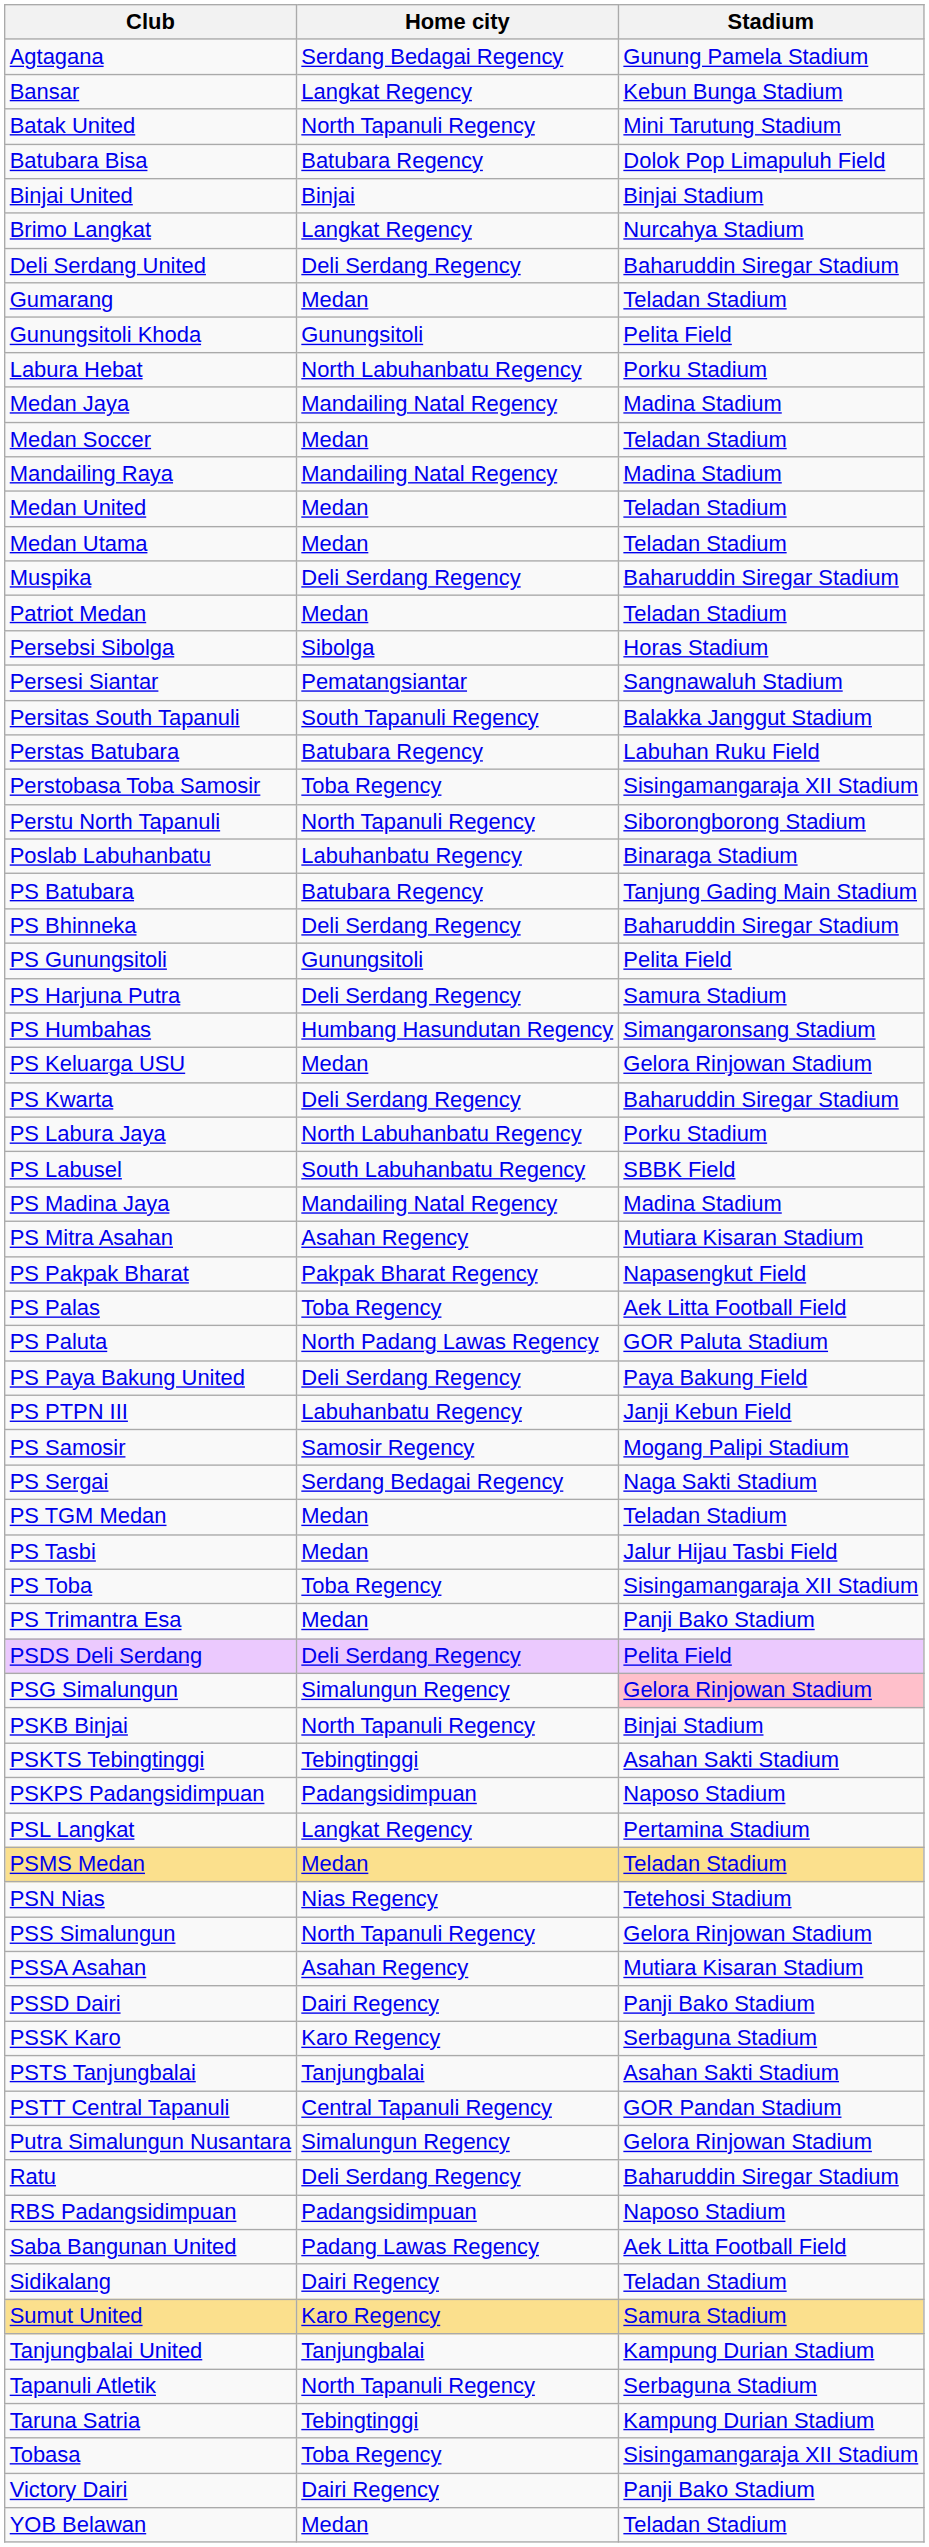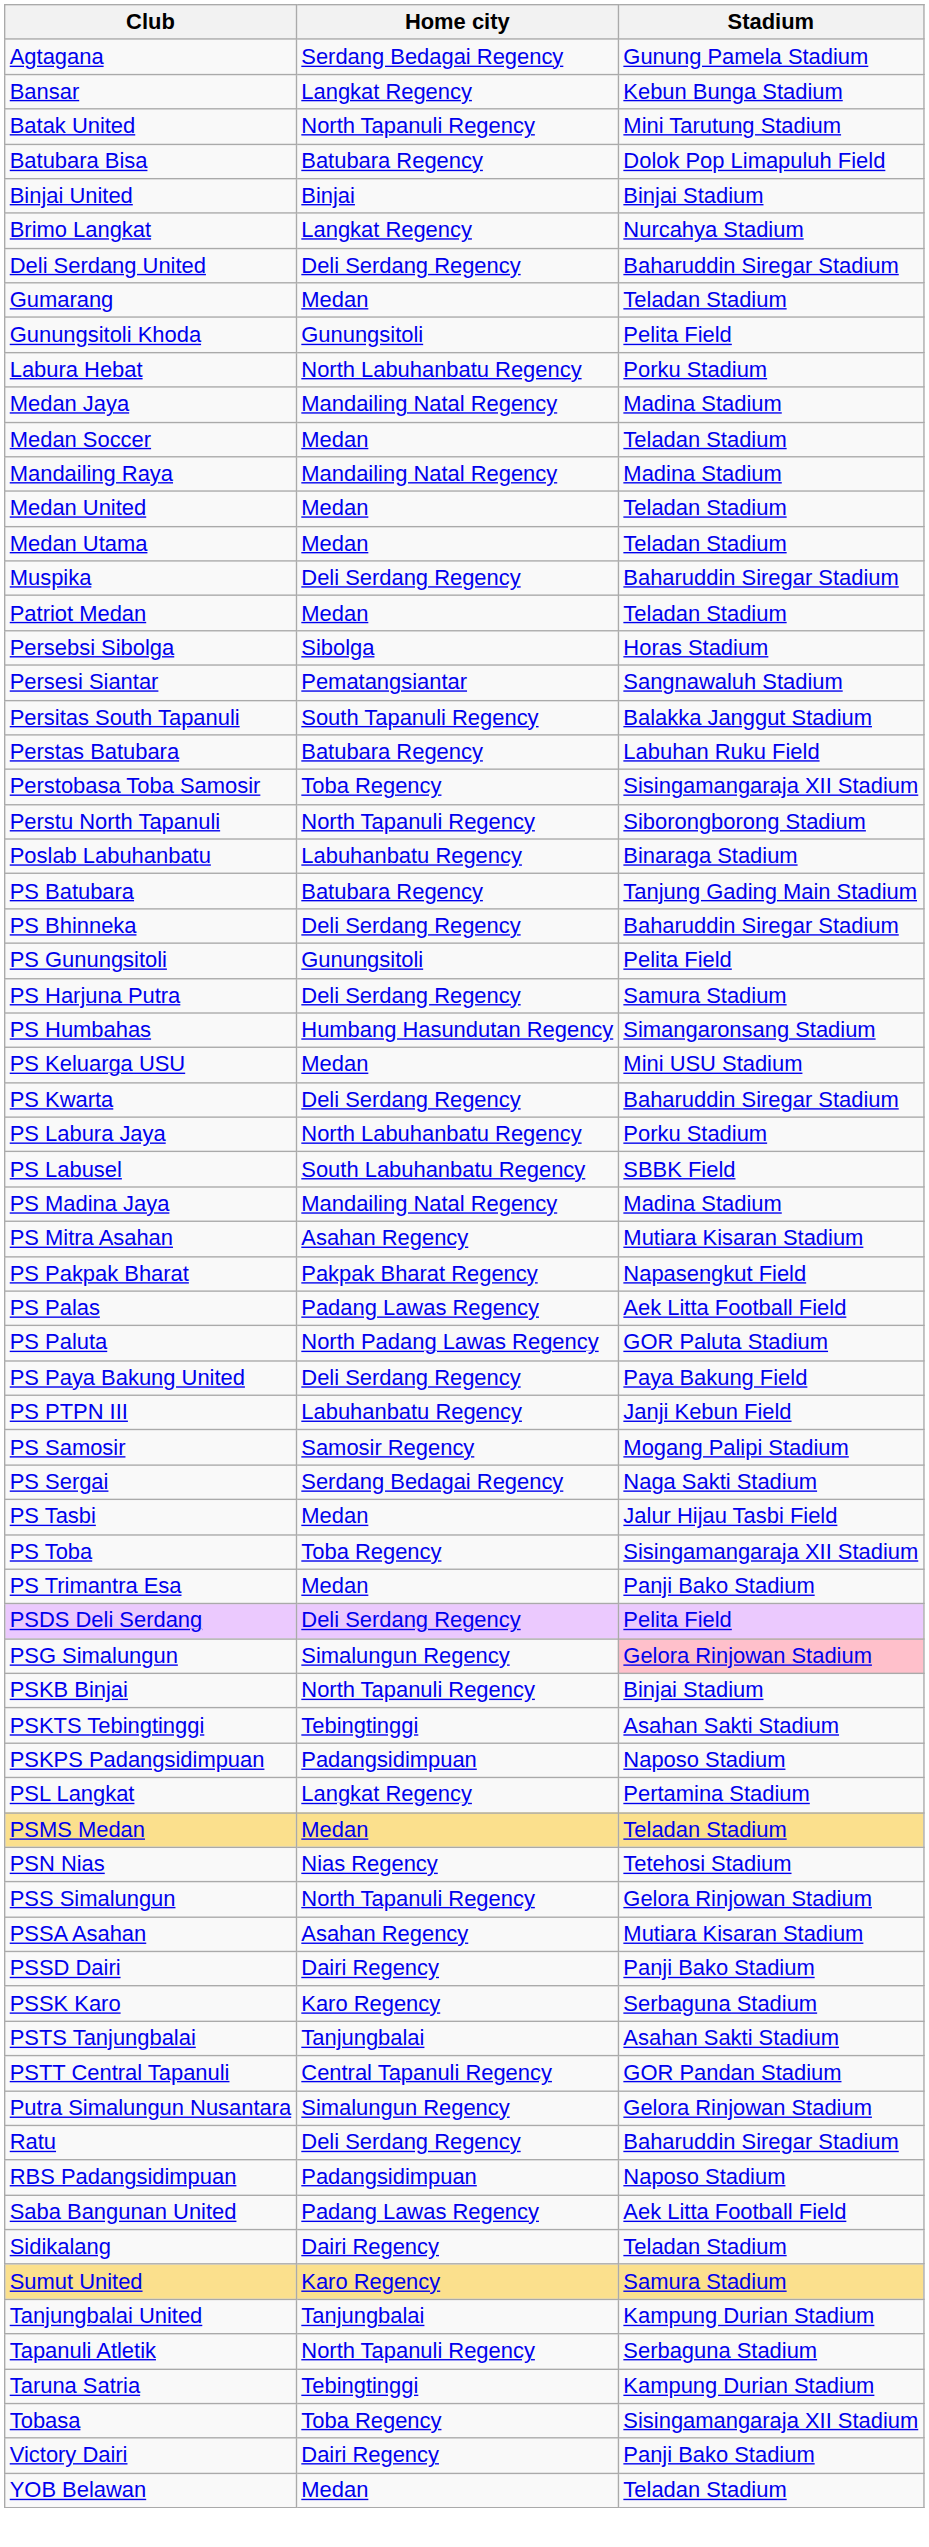 <table class="wikitable sortable">
 <tr>
 <th>Club</th>
 <th>Home city</th>
 <th>Stadium</th>
 </tr>
 <tr>
 <td><a href='#'>Agtagana</a></td>
 <td><a href='#'>Serdang Bedagai Regency</a></td>
 <td><a href='#'>Gunung Pamela Stadium</a></td>
 </tr>
 <tr>
 <td><a href='#'>Bansar</a></td>
 <td><a href='#'>Langkat Regency</a></td>
 <td><a href='#'>Kebun Bunga Stadium</a></td>
 </tr>
 <tr>
 <td><a href='#'>Batak United</a></td>
 <td><a href='#'>North Tapanuli Regency</a></td>
 <td><a href='#'>Mini Tarutung Stadium</a></td>
 </tr>
 <tr>
 <td><a href='#'>Batubara Bisa</a></td>
 <td><a href='#'>Batubara Regency</a></td>
 <td><a href='#'>Dolok Pop Limapuluh Field</a></td>
 </tr>
 <tr>
 <td><a href='#'>Binjai United</a></td>
 <td><a href='#'>Binjai</a></td>
 <td><a href='#'>Binjai Stadium</a></td>
 </tr>
 <tr>
 <td><a href='#'>Brimo Langkat</a></td>
 <td><a href='#'>Langkat Regency</a></td>
 <td><a href='#'>Nurcahya Stadium</a></td>
 </tr>
 <tr>
 <td><a href='#'>Deli Serdang United</a></td>
 <td><a href='#'>Deli Serdang Regency</a></td>
 <td><a href='#'>Baharuddin Siregar Stadium</a></td>
 </tr>
 <tr>
 <td><a href='#'>Gumarang</a></td>
 <td><a href='#'>Medan</a></td>
 <td><a href='#'>Teladan Stadium</a></td>
 </tr>
 <tr>
 <td><a href='#'>Gunungsitoli Khoda</a></td>
 <td><a href='#'>Gunungsitoli</a></td>
 <td><a href='#'>Pelita Field</a></td>
 </tr>
 <tr>
 <td><a href='#'>Labura Hebat</a></td>
 <td><a href='#'>North Labuhanbatu Regency</a></td>
 <td><a href='#'>Porku Stadium</a></td>
 </tr>
 <tr>
 <td><a href='#'>Medan Jaya</a></td>
 <td><a href='#'>Mandailing Natal Regency</a></td>
 <td><a href='#'>Madina Stadium</a></td>
 </tr>
 <tr>
 <td><a href='#'>Medan Soccer</a></td>
 <td><a href='#'>Medan</a></td>
 <td><a href='#'>Teladan Stadium</a></td>
 </tr>
 <tr>
 <td><a href='#'>Mandailing Raya</a></td>
 <td><a href='#'>Mandailing Natal Regency</a></td>
 <td><a href='#'>Madina Stadium</a></td>
 </tr>
 <tr>
 <td><a href='#'>Medan United</a></td>
 <td><a href='#'>Medan</a></td>
 <td><a href='#'>Teladan Stadium</a></td>
 </tr>
 <tr>
 <td><a href='#'>Medan Utama</a></td>
 <td><a href='#'>Medan</a></td>
 <td><a href='#'>Teladan Stadium</a></td>
 </tr>
 <tr>
 <td><a href='#'>Muspika</a></td>
 <td><a href='#'>Deli Serdang Regency</a></td>
 <td><a href='#'>Baharuddin Siregar Stadium</a></td>
 </tr>
 <tr>
 <td><a href='#'>Patriot Medan</a></td>
 <td><a href='#'>Medan</a></td>
 <td><a href='#'>Teladan Stadium</a></td>
 </tr>
 <tr>
 <td><a href='#'>Persebsi Sibolga</a></td>
 <td><a href='#'>Sibolga</a></td>
 <td><a href='#'>Horas Stadium</a></td>
 </tr>
 <tr>
 <td><a href='#'>Persesi Siantar</a></td>
 <td><a href='#'>Pematangsiantar</a></td>
 <td><a href='#'>Sangnawaluh Stadium</a></td>
 </tr>
 <tr>
 <td><a href='#'>Persitas South Tapanuli</a></td>
 <td><a href='#'>South Tapanuli Regency</a></td>
 <td><a href='#'>Balakka Janggut Stadium</a></td>
 </tr>
 <tr>
 <td><a href='#'>Perstas Batubara</a></td>
 <td><a href='#'>Batubara Regency</a></td>
 <td><a href='#'>Labuhan Ruku Field</a></td>
 </tr>
 <tr>
 <td><a href='#'>Perstobasa Toba Samosir</a></td>
 <td><a href='#'>Toba Regency</a></td>
 <td><a href='#'>Sisingamangaraja XII Stadium</a></td>
 </tr>
 <tr>
 <td><a href='#'>Perstu North Tapanuli</a></td>
 <td><a href='#'>North Tapanuli Regency</a></td>
 <td><a href='#'>Siborongborong Stadium</a></td>
 </tr>
 <tr>
 <td><a href='#'>Poslab Labuhanbatu</a></td>
 <td><a href='#'>Labuhanbatu Regency</a></td>
 <td><a href='#'>Binaraga Stadium</a></td>
 </tr>
 <tr>
 <td><a href='#'>PS Batubara</a></td>
 <td><a href='#'>Batubara Regency</a></td>
 <td><a href='#'>Tanjung Gading Main Stadium</a></td>
 </tr>
 <tr>
 <td><a href='#'>PS Bhinneka</a></td>
 <td><a href='#'>Deli Serdang Regency</a></td>
 <td><a href='#'>Baharuddin Siregar Stadium</a></td>
 </tr>
 <tr>
 <td><a href='#'>PS Gunungsitoli</a></td>
 <td><a href='#'>Gunungsitoli</a></td>
 <td><a href='#'>Pelita Field</a></td>
 </tr>
 <tr>
 <td><a href='#'>PS Harjuna Putra</a></td>
 <td><a href='#'>Deli Serdang Regency</a></td>
 <td><a href='#'>Samura Stadium</a></td>
 </tr>
 <tr>
 <td><a href='#'>PS Humbahas</a></td>
 <td><a href='#'>Humbang Hasundutan Regency</a></td>
 <td><a href='#'>Simangaronsang Stadium</a></td>
 </tr>
 <tr>
 <td><a href='#'>PS Keluarga USU</a></td>
 <td><a href='#'>Medan</a></td>
-<td><a href='#'>Gelora Rinjowan Stadium</a></td>
+<td><a href='#'>Mini USU Stadium</a></td>
 </tr>
 <tr>
 <td><a href='#'>PS Kwarta</a></td>
 <td><a href='#'>Deli Serdang Regency</a></td>
 <td><a href='#'>Baharuddin Siregar Stadium</a></td>
 </tr>
 <tr>
 <td><a href='#'>PS Labura Jaya</a></td>
 <td><a href='#'>North Labuhanbatu Regency</a></td>
 <td><a href='#'>Porku Stadium</a></td>
 </tr>
 <tr>
 <td><a href='#'>PS Labusel</a></td>
 <td><a href='#'>South Labuhanbatu Regency</a></td>
 <td><a href='#'>SBBK Field</a></td>
 </tr>
 <tr>
 <td><a href='#'>PS Madina Jaya</a></td>
 <td><a href='#'>Mandailing Natal Regency</a></td>
 <td><a href='#'>Madina Stadium</a></td>
 </tr>
 <tr>
 <td><a href='#'>PS Mitra Asahan</a></td>
 <td><a href='#'>Asahan Regency</a></td>
 <td><a href='#'>Mutiara Kisaran Stadium</a></td>
 </tr>
 <tr>
 <td><a href='#'>PS Pakpak Bharat</a></td>
 <td><a href='#'>Pakpak Bharat Regency</a></td>
 <td><a href='#'>Napasengkut Field</a></td>
 </tr>
 <tr>
 <td><a href='#'>PS Palas</a></td>
-<td><a href='#'>Toba Regency</a></td>
+<td><a href='#'>Padang Lawas Regency</a></td>
 <td><a href='#'>Aek Litta Football Field</a></td>
 </tr>
 <tr>
 <td><a href='#'>PS Paluta</a></td>
 <td><a href='#'>North Padang Lawas Regency</a></td>
 <td><a href='#'>GOR Paluta Stadium</a></td>
 </tr>
 <tr>
 <td><a href='#'>PS Paya Bakung United</a></td>
 <td><a href='#'>Deli Serdang Regency</a></td>
 <td><a href='#'>Paya Bakung Field</a></td>
 </tr>
 <tr>
 <td><a href='#'>PS PTPN III</a></td>
 <td><a href='#'>Labuhanbatu Regency</a></td>
 <td><a href='#'>Janji Kebun Field</a></td>
 </tr>
 <tr>
 <td><a href='#'>PS Samosir</a></td>
 <td><a href='#'>Samosir Regency</a></td>
 <td><a href='#'>Mogang Palipi Stadium</a></td>
 </tr>
 <tr>
 <td><a href='#'>PS Sergai</a></td>
 <td><a href='#'>Serdang Bedagai Regency</a></td>
 <td><a href='#'>Naga Sakti Stadium</a></td>
-</tr>
-<tr>
-<td><a href='#'>PS TGM Medan</a></td>
-<td><a href='#'>Medan</a></td>
-<td><a href='#'>Teladan Stadium</a></td>
 </tr>
 <tr>
 <td><a href='#'>PS Tasbi</a></td>
 <td><a href='#'>Medan</a></td>
 <td><a href='#'>Jalur Hijau Tasbi Field</a></td>
 </tr>
 <tr>
 <td><a href='#'>PS Toba</a></td>
 <td><a href='#'>Toba Regency</a></td>
 <td><a href='#'>Sisingamangaraja XII Stadium</a></td>
 </tr>
 <tr>
 <td><a href='#'>PS Trimantra Esa</a></td>
 <td><a href='#'>Medan</a></td>
 <td><a href='#'>Panji Bako Stadium</a></td>
 </tr>
 <tr style="background:#ebc9fe;">
 <td><a href='#'>PSDS Deli Serdang</a></td>
 <td><a href='#'>Deli Serdang Regency</a></td>
 <td><a href='#'>Pelita Field</a></td>
 </tr>
 <tr>
 <td><a href='#'>PSG Simalungun</a></td>
 <td><a href='#'>Simalungun Regency</a></td>
 <td style="background: pink;"><a href='#'>Gelora Rinjowan Stadium</a></td>
 </tr>
 <tr>
 <td><a href='#'>PSKB Binjai</a></td>
 <td><a href='#'>North Tapanuli Regency</a></td>
 <td><a href='#'>Binjai Stadium</a></td>
 </tr>
 <tr>
 <td><a href='#'>PSKTS Tebingtinggi</a></td>
 <td><a href='#'>Tebingtinggi</a></td>
 <td><a href='#'>Asahan Sakti Stadium</a></td>
 </tr>
 <tr>
 <td><a href='#'>PSKPS Padangsidimpuan</a></td>
 <td><a href='#'>Padangsidimpuan</a></td>
 <td><a href='#'>Naposo Stadium</a></td>
 </tr>
 <tr>
 <td><a href='#'>PSL Langkat</a></td>
 <td><a href='#'>Langkat Regency</a></td>
 <td><a href='#'>Pertamina Stadium</a></td>
 </tr>
 <tr style="background:#fbe08d;">
 <td><a href='#'>PSMS Medan</a></td>
 <td><a href='#'>Medan</a></td>
 <td><a href='#'>Teladan Stadium</a></td>
 </tr>
 <tr>
 <td><a href='#'>PSN Nias</a></td>
 <td><a href='#'>Nias Regency</a></td>
 <td><a href='#'>Tetehosi Stadium</a></td>
 </tr>
 <tr>
 <td><a href='#'>PSS Simalungun</a></td>
 <td><a href='#'>North Tapanuli Regency</a></td>
 <td><a href='#'>Gelora Rinjowan Stadium</a></td>
 </tr>
 <tr>
 <td><a href='#'>PSSA Asahan</a></td>
 <td><a href='#'>Asahan Regency</a></td>
 <td><a href='#'>Mutiara Kisaran Stadium</a></td>
 </tr>
 <tr>
 <td><a href='#'>PSSD Dairi</a></td>
 <td><a href='#'>Dairi Regency</a></td>
 <td><a href='#'>Panji Bako Stadium</a></td>
 </tr>
 <tr>
 <td><a href='#'>PSSK Karo</a></td>
 <td><a href='#'>Karo Regency</a></td>
 <td><a href='#'>Serbaguna Stadium</a></td>
 </tr>
 <tr>
 <td><a href='#'>PSTS Tanjungbalai</a></td>
 <td><a href='#'>Tanjungbalai</a></td>
 <td><a href='#'>Asahan Sakti Stadium</a></td>
 </tr>
 <tr>
 <td><a href='#'>PSTT Central Tapanuli</a></td>
 <td><a href='#'>Central Tapanuli Regency</a></td>
 <td><a href='#'>GOR Pandan Stadium</a></td>
 </tr>
 <tr>
 <td><a href='#'>Putra Simalungun Nusantara</a></td>
 <td><a href='#'>Simalungun Regency</a></td>
 <td><a href='#'>Gelora Rinjowan Stadium</a></td>
 </tr>
 <tr>
 <td><a href='#'>Ratu</a></td>
 <td><a href='#'>Deli Serdang Regency</a></td>
 <td><a href='#'>Baharuddin Siregar Stadium</a></td>
 </tr>
 <tr>
 <td><a href='#'>RBS Padangsidimpuan</a></td>
 <td><a href='#'>Padangsidimpuan</a></td>
 <td><a href='#'>Naposo Stadium</a></td>
 </tr>
 <tr>
 <td><a href='#'>Saba Bangunan United</a></td>
 <td><a href='#'>Padang Lawas Regency</a></td>
 <td><a href='#'>Aek Litta Football Field</a></td>
 </tr>
 <tr>
 <td><a href='#'>Sidikalang</a></td>
 <td><a href='#'>Dairi Regency</a></td>
 <td><a href='#'>Teladan Stadium</a></td>
 </tr>
 <tr style="background:#fbe08d;">
 <td><a href='#'>Sumut United</a></td>
 <td><a href='#'>Karo Regency</a></td>
 <td><a href='#'>Samura Stadium</a></td>
 </tr>
 <tr>
 <td><a href='#'>Tanjungbalai United</a></td>
 <td><a href='#'>Tanjungbalai</a></td>
 <td><a href='#'>Kampung Durian Stadium</a></td>
 </tr>
 <tr>
 <td><a href='#'>Tapanuli Atletik</a></td>
 <td><a href='#'>North Tapanuli Regency</a></td>
 <td><a href='#'>Serbaguna Stadium</a></td>
 </tr>
 <tr>
 <td><a href='#'>Taruna Satria</a></td>
 <td><a href='#'>Tebingtinggi</a></td>
 <td><a href='#'>Kampung Durian Stadium</a></td>
 </tr>
 <tr>
 <td><a href='#'>Tobasa</a></td>
 <td><a href='#'>Toba Regency</a></td>
 <td><a href='#'>Sisingamangaraja XII Stadium</a></td>
 </tr>
 <tr>
 <td><a href='#'>Victory Dairi</a></td>
 <td><a href='#'>Dairi Regency</a></td>
 <td><a href='#'>Panji Bako Stadium</a></td>
 </tr>
 <tr>
 <td><a href='#'>YOB Belawan</a></td>
 <td><a href='#'>Medan</a></td>
 <td><a href='#'>Teladan Stadium</a></td>
 </tr>
 </table>
